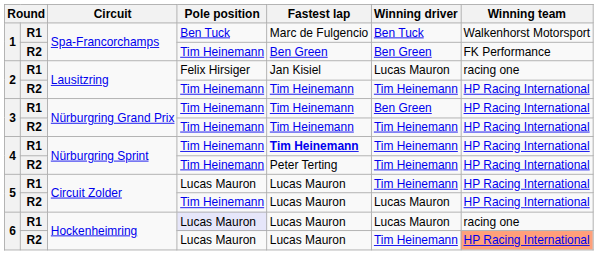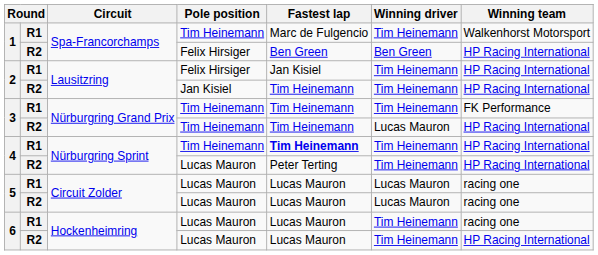 <table class="wikitable" style="font-size:85%;">
 <tr>
 <th colspan=2>Round</th>
 <th>Circuit</th>
 <th>Pole position</th>
 <th>Fastest lap</th>
 <th>Winning driver</th>
 <th>Winning team</th>
 </tr>
 <tr>
 <th rowspan=2>1</th>
 <th>R1</th>
 <td rowspan=2> <a href='#'>Spa-Francorchamps</a></td>
-<td> <a href='#'>Ben Tuck</a></td>
+<td> <a href='#'>Tim Heinemann</a></td>
 <td> Marc de Fulgencio</td>
-<td> <a href='#'>Ben Tuck</a></td>
+<td> <a href='#'>Tim Heinemann</a></td>
 <td> Walkenhorst Motorsport</td>
 </tr>
 <tr>
 <th>R2</th>
-<td> <a href='#'>Tim Heinemann</a></td>
+<td> Felix Hirsiger</td>
 <td> <a href='#'>Ben Green</a></td>
 <td> <a href='#'>Ben Green</a></td>
-<td> FK Performance</td>
+<td> <a href='#'>HP Racing International</a></td>
 </tr>
 <tr>
 <th rowspan=2>2</th>
 <th>R1</th>
 <td rowspan=2> <a href='#'>Lausitzring</a></td>
 <td> Felix Hirsiger</td>
 <td> Jan Kisiel</td>
-<td> Lucas Mauron</td>
-<td> racing one</td>
+<td> <a href='#'>Tim Heinemann</a></td>
+<td> <a href='#'>HP Racing International</a></td>
 </tr>
 <tr>
 <th>R2</th>
-<td> <a href='#'>Tim Heinemann</a></td>
+<td> Jan Kisiel</td>
 <td> <a href='#'>Tim Heinemann</a></td>
 <td> <a href='#'>Tim Heinemann</a></td>
 <td> <a href='#'>HP Racing International</a></td>
 </tr>
 <tr>
 <th rowspan=2>3</th>
 <th>R1</th>
 <td rowspan=2> <a href='#'>Nürburgring Grand Prix</a></td>
 <td> <a href='#'>Tim Heinemann</a></td>
 <td> <a href='#'>Tim Heinemann</a></td>
-<td> <a href='#'>Ben Green</a></td>
-<td> <a href='#'>HP Racing International</a></td>
+<td> <a href='#'>Tim Heinemann</a></td>
+<td> FK Performance</td>
 </tr>
 <tr>
 <th>R2</th>
 <td> <a href='#'>Tim Heinemann</a></td>
 <td> <a href='#'>Tim Heinemann</a></td>
-<td> <a href='#'>Tim Heinemann</a></td>
+<td> Lucas Mauron</td>
 <td> <a href='#'>HP Racing International</a></td>
 </tr>
 <tr>
 <th rowspan=2>4</th>
 <th>R1</th>
 <td rowspan=2> <a href='#'>Nürburgring Sprint</a></td>
 <td> <a href='#'>Tim Heinemann</a></td>
 <td><strong> <a href='#'>Tim Heinemann</a></strong></td>
 <td> <a href='#'>Tim Heinemann</a></td>
 <td> <a href='#'>HP Racing International</a></td>
 </tr>
 <tr>
 <th>R2</th>
-<td> <a href='#'>Tim Heinemann</a></td>
+<td> Lucas Mauron</td>
 <td> Peter Terting</td>
 <td> <a href='#'>Tim Heinemann</a></td>
 <td> <a href='#'>HP Racing International</a></td>
 </tr>
 <tr>
 <th rowspan=2>5</th>
 <th>R1</th>
 <td rowspan=2> <a href='#'>Circuit Zolder</a></td>
 <td> Lucas Mauron</td>
 <td> Lucas Mauron</td>
-<td> <a href='#'>Tim Heinemann</a></td>
-<td> <a href='#'>HP Racing International</a></td>
-</tr>
-<tr>
-<th>R2</th>
-<td> <a href='#'>Tim Heinemann</a></td>
-<td> Lucas Mauron</td>
-<td> Lucas Mauron</td>
-<td> <a href='#'>HP Racing International</a></td>
-</tr>
-<tr>
-<th rowspan=2>6</th>
-<th>R1</th>
-<td rowspan=2> <a href='#'>Hockenheimring</a></td>
-<td style="background: lavender;"> Lucas Mauron</td>
-<td> Lucas Mauron</td>
 <td> Lucas Mauron</td>
 <td> racing one</td>
 </tr>
 <tr>
 <th>R2</th>
 <td> Lucas Mauron</td>
 <td> Lucas Mauron</td>
+<td> Lucas Mauron</td>
+<td> racing one</td>
+</tr>
+<tr>
+<th rowspan=2>6</th>
+<th>R1</th>
+<td rowspan=2> <a href='#'>Hockenheimring</a></td>
+<td> Lucas Mauron</td>
+<td> Lucas Mauron</td>
 <td> <a href='#'>Tim Heinemann</a></td>
-<td style="background: lightsalmon;"> <a href='#'>HP Racing International</a></td>
+<td> racing one</td>
+</tr>
+<tr>
+<th>R2</th>
+<td> Lucas Mauron</td>
+<td> Lucas Mauron</td>
+<td> <a href='#'>Tim Heinemann</a></td>
+<td> <a href='#'>HP Racing International</a></td>
 </tr>
 </table>
